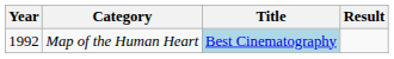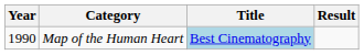 <table class="wikitable">
 <tr>
 <th>Year</th>
 <th>Category</th>
 <th>Title</th>
 <th>Result</th>
 </tr>
 <tr>
-<td>1992</td>
+<td>1990</td>
 <td><em>Map of the Human Heart</em></td>
 <td style="background: lightblue;"><a href='#'>Best Cinematography</a></td>
 <td></td>
 </tr>
 </table>
